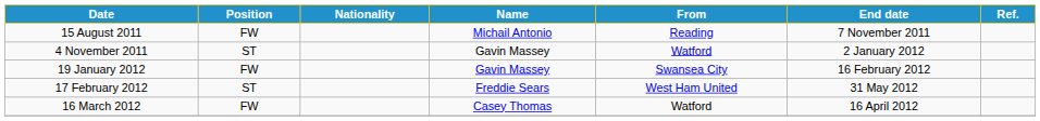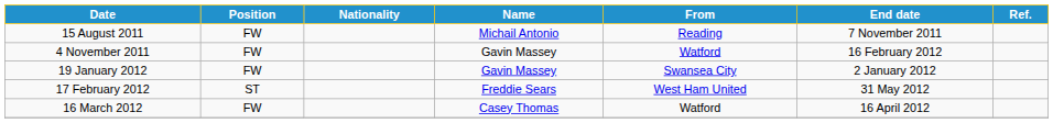 <table class="wikitable" style="text-align:center; font-size:90%; width:100%;">
 <tr>
 <th style="background:#2191CC; color:white; border:1px solid #F7C408; text-align:center;">Date</th>
 <th style="background:#2191CC; color:white; border:1px solid #F7C408; text-align:center;">Position</th>
 <th style="background:#2191CC; color:white; border:1px solid #F7C408; text-align:center;">Nationality</th>
 <th style="background:#2191CC; color:white; border:1px solid #F7C408; text-align:center;">Name</th>
 <th style="background:#2191CC; color:white; border:1px solid #F7C408; text-align:center;">From</th>
 <th style="background:#2191CC; color:white; border:1px solid #F7C408; text-align:center;">End date</th>
 <th style="background:#2191CC; color:white; border:1px solid #F7C408; text-align:center;">Ref.</th>
 </tr>
 <tr>
 <td>15 August 2011</td>
 <td>FW</td>
 <td></td>
 <td><a href='#'>Michail Antonio</a></td>
 <td> <a href='#'>Reading</a></td>
 <td>7 November 2011</td>
 <td></td>
 </tr>
 <tr>
 <td>4 November 2011</td>
-<td>ST</td>
+<td>FW</td>
 <td></td>
 <td>Gavin Massey</td>
 <td> <a href='#'>Watford</a></td>
-<td>2 January 2012</td>
+<td>16 February 2012</td>
 <td></td>
 </tr>
 <tr>
 <td>19 January 2012</td>
 <td>FW</td>
 <td></td>
 <td><a href='#'>Gavin Massey</a></td>
 <td> <a href='#'>Swansea City</a></td>
-<td>16 February 2012</td>
+<td>2 January 2012</td>
 <td></td>
 </tr>
 <tr>
 <td>17 February 2012</td>
 <td>ST</td>
 <td></td>
 <td><a href='#'>Freddie Sears</a></td>
 <td> <a href='#'>West Ham United</a></td>
 <td>31 May 2012</td>
 <td></td>
 </tr>
 <tr>
 <td>16 March 2012</td>
 <td>FW</td>
 <td></td>
 <td><a href='#'>Casey Thomas</a></td>
 <td> Watford</td>
 <td>16 April 2012</td>
 <td></td>
 </tr>
 <tr>
 </tr>
 </table>
